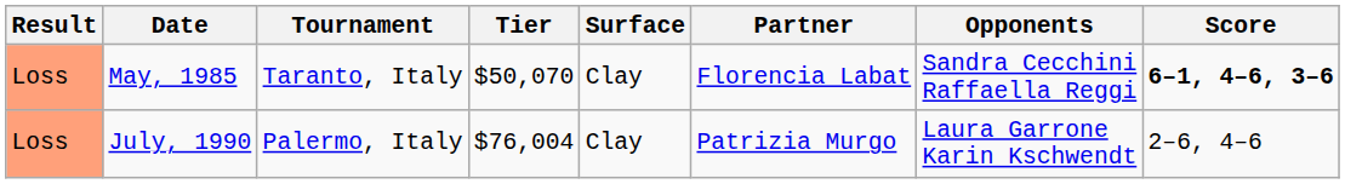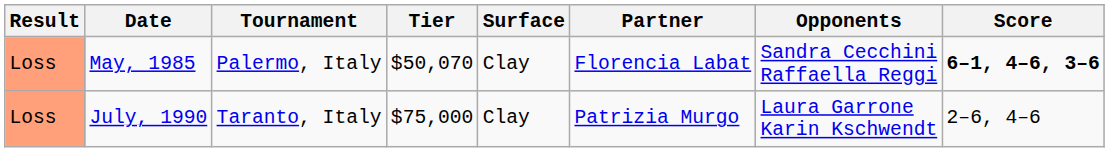 <table class="sortable wikitable">
 <tr>
 <th>Result</th>
 <th>Date</th>
 <th>Tournament</th>
 <th>Tier</th>
 <th>Surface</th>
 <th>Partner</th>
 <th>Opponents</th>
 <th class="unsortable">Score</th>
 </tr>
 <tr>
 <td style="background:#FFA07A;">Loss</td>
 <td><a href='#'>May, 1985</a></td>
-<td><a href='#'>Taranto</a>, Italy</td>
+<td><a href='#'>Palermo</a>, Italy</td>
 <td>$50,070</td>
 <td>Clay</td>
 <td> <a href='#'>Florencia Labat</a></td>
 <td> <a href='#'>Sandra Cecchini</a> <br>  <a href='#'>Raffaella Reggi</a></td>
 <td><strong>6–1, 4–6, 3–6</strong></td>
 </tr>
 <tr>
 <td style="background:#FFA07A;">Loss</td>
 <td><a href='#'>July, 1990</a></td>
-<td><a href='#'>Palermo</a>, Italy</td>
-<td>$76,004</td>
+<td><a href='#'>Taranto</a>, Italy</td>
+<td>$75,000</td>
 <td>Clay</td>
 <td> <a href='#'>Patrizia Murgo</a></td>
 <td> <a href='#'>Laura Garrone</a> <br>  <a href='#'>Karin Kschwendt</a></td>
 <td>2–6, 4–6</td>
 </tr>
 </table>
